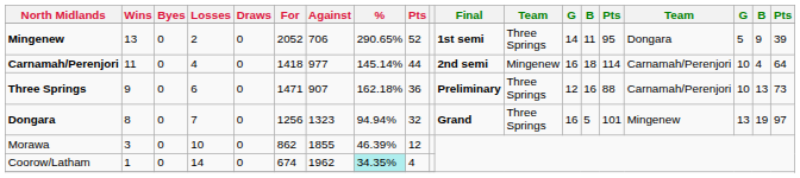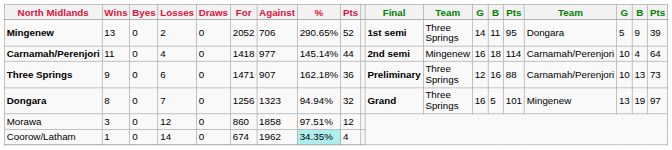 <table style="font-size: 85%; text-align: left;" class="wikitable">
 <tr>
 <th style="color:crimson">North Midlands</th>
 <th style="color:crimson">Wins</th>
 <th style="color:crimson">Byes</th>
 <th style="color:crimson">Losses</th>
 <th style="color:crimson">Draws</th>
 <th style="color:crimson">For</th>
 <th style="color:crimson">Against</th>
 <th style="color:crimson">%</th>
 <th style="color:crimson">Pts</th>
 <th></th>
 <th style="color:green">Final</th>
 <th style="color:green">Team</th>
 <th style="color:green">G</th>
 <th style="color:green">B</th>
 <th style="color:green">Pts</th>
 <th style="color:green">Team</th>
 <th style="color:green">G</th>
 <th style="color:green">B</th>
 <th style="color:green">Pts</th>
 </tr>
 <tr>
 </tr>
 <tr>
 </tr>
 <tr>
 <td><strong>	Mingenew	</strong></td>
 <td>13</td>
 <td>0</td>
 <td>2</td>
 <td>0</td>
 <td>2052</td>
 <td>706</td>
 <td>290.65%</td>
 <td>52</td>
 <td></td>
 <td><strong>1st semi</strong></td>
 <td>Three Springs</td>
 <td>14</td>
 <td>11</td>
 <td>95</td>
 <td>Dongara</td>
 <td>5</td>
 <td>9</td>
 <td>39</td>
 </tr>
 <tr>
 <td><strong>	Carnamah/Perenjori	</strong></td>
 <td>11</td>
 <td>0</td>
 <td>4</td>
 <td>0</td>
 <td>1418</td>
 <td>977</td>
 <td>145.14%</td>
 <td>44</td>
 <td></td>
 <td><strong>2nd semi</strong></td>
 <td>Mingenew</td>
 <td>16</td>
 <td>18</td>
 <td>114</td>
 <td>Carnamah/Perenjori</td>
 <td>10</td>
 <td>4</td>
 <td>64</td>
 </tr>
 <tr>
 <td><strong>	Three Springs	</strong></td>
 <td>9</td>
 <td>0</td>
 <td>6</td>
 <td>0</td>
 <td>1471</td>
 <td>907</td>
 <td>162.18%</td>
 <td>36</td>
 <td></td>
 <td><strong>Preliminary</strong></td>
 <td>Three Springs</td>
 <td>12</td>
 <td>16</td>
 <td>88</td>
 <td>Carnamah/Perenjori</td>
 <td>10</td>
 <td>13</td>
 <td>73</td>
 </tr>
 <tr>
 <td><strong>	Dongara	</strong></td>
 <td>8</td>
 <td>0</td>
 <td>7</td>
 <td>0</td>
 <td>1256</td>
 <td>1323</td>
 <td>94.94%</td>
 <td>32</td>
 <td></td>
 <td><strong>Grand</strong></td>
 <td>Three Springs</td>
 <td>16</td>
 <td>5</td>
 <td>101</td>
 <td>Mingenew</td>
 <td>13</td>
 <td>19</td>
 <td>97</td>
 </tr>
 <tr>
 <td>Morawa</td>
 <td>3</td>
 <td>0</td>
-<td>10</td>
+<td>12</td>
 <td>0</td>
-<td>862</td>
-<td>1855</td>
-<td>46.39%</td>
+<td>860</td>
+<td>1858</td>
+<td>97.51%</td>
 <td>12</td>
 <td></td>
 </tr>
 <tr>
 <td>Coorow/Latham</td>
 <td>1</td>
 <td>0</td>
 <td>14</td>
 <td>0</td>
 <td>674</td>
 <td>1962</td>
 <td style="background: paleturquoise;">34.35%</td>
 <td>4</td>
 <td></td>
 </tr>
 <tr>
 </tr>
 </table>
